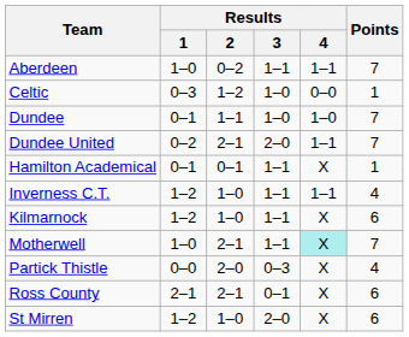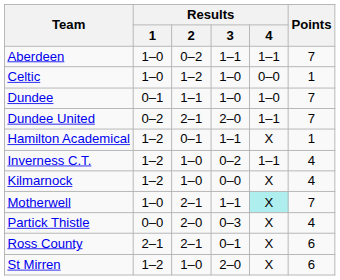 <table class="wikitable" style="text-align:center">
 <tr>
 <th rowspan=2>Team</th>
 <th colspan=4>Results</th>
 <th rowspan=2>Points</th>
 </tr>
 <tr>
 <th width=40>1</th>
 <th width=40>2</th>
 <th width=40>3</th>
 <th width=40>4</th>
 </tr>
 <tr>
 <td align=left><a href='#'>Aberdeen</a></td>
 <td>1–0</td>
 <td>0–2</td>
 <td>1–1</td>
 <td>1–1</td>
 <td>7</td>
 </tr>
 <tr>
 <td align=left><a href='#'>Celtic</a></td>
-<td>0–3</td>
+<td>1–0</td>
 <td>1–2</td>
 <td>1–0</td>
 <td>0–0</td>
 <td>1</td>
 </tr>
 <tr>
 <td align=left><a href='#'>Dundee</a></td>
 <td>0–1</td>
 <td>1–1</td>
 <td>1–0</td>
 <td>1–0</td>
 <td>7</td>
 </tr>
 <tr>
 <td align=left><a href='#'>Dundee United</a></td>
 <td>0–2</td>
 <td>2–1</td>
 <td>2–0</td>
 <td>1–1</td>
 <td>7</td>
 </tr>
 <tr>
 <td align=left><a href='#'>Hamilton Academical</a></td>
-<td>0–1</td>
+<td>1–2</td>
 <td>0–1</td>
 <td>1–1</td>
 <td>X</td>
 <td>1</td>
 </tr>
 <tr>
 <td align=left><a href='#'>Inverness C.T.</a></td>
 <td>1–2</td>
 <td>1–0</td>
-<td>1–1</td>
+<td>0–2</td>
 <td>1–1</td>
 <td>4</td>
 </tr>
 <tr>
 <td align=left><a href='#'>Kilmarnock</a></td>
 <td>1–2</td>
 <td>1–0</td>
-<td>1–1</td>
+<td>0–0</td>
 <td>X</td>
-<td>6</td>
+<td>4</td>
 </tr>
 <tr>
 <td align=left><a href='#'>Motherwell</a></td>
 <td>1–0</td>
 <td>2–1</td>
 <td>1–1</td>
 <td style="background: paleturquoise;">X</td>
 <td>7</td>
 </tr>
 <tr>
 <td align=left><a href='#'>Partick Thistle</a></td>
 <td>0–0</td>
 <td>2–0</td>
 <td>0–3</td>
 <td>X</td>
 <td>4</td>
 </tr>
 <tr>
 <td align=left><a href='#'>Ross County</a></td>
 <td>2–1</td>
 <td>2–1</td>
 <td>0–1</td>
 <td>X</td>
 <td>6</td>
 </tr>
 <tr>
 <td align=left><a href='#'>St Mirren</a></td>
 <td>1–2</td>
 <td>1–0</td>
 <td>2–0</td>
 <td>X</td>
 <td>6</td>
 </tr>
 </table>
